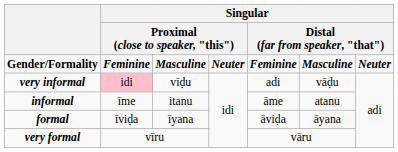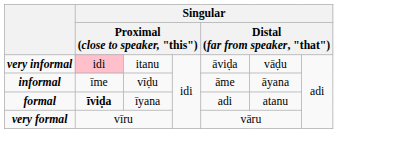 <table class="wikitable" style="text-align:center">
 <tr>
 <th rowspan="2"></th>
 <th colspan="6">Singular</th>
 </tr>
 <tr>
 <th colspan="3">Proximal<br>(<em>close to speaker,</em> "this")</th>
 <th colspan="3">Distal<br>(<em>far from speaker</em>, "that")</th>
 </tr>
 <tr>
-<td><strong>Gender/Formality</strong></td>
-<td><strong><em>Feminine</em></strong></td>
-<td><strong><em>Masculine</em></strong></td>
-<td><strong><em>Neuter</em></strong></td>
-<td><strong><em>Feminine</em></strong></td>
-<td><strong><em>Masculine</em></strong></td>
-<td><strong><em>Neuter</em></strong></td>
-</tr>
-<tr>
 <td><strong><em>very informal</em></strong></td>
 <td style="background: pink;">idi</td>
-<td>vīḍu</td>
+<td>itanu</td>
 <td rowspan="4">idi</td>
-<td>adi</td>
+<td>āviḍa</td>
 <td>vāḍu</td>
 <td rowspan="4">adi</td>
 </tr>
 <tr>
 <td><strong><em>informal</em></strong></td>
 <td>īme</td>
-<td>itanu</td>
+<td>vīḍu</td>
 <td>āme</td>
-<td>atanu</td>
+<td>āyana</td>
 </tr>
 <tr>
 <td><strong><em>formal</em></strong></td>
-<td>īviḍa</td>
+<td><strong>īviḍa</strong></td>
 <td>īyana</td>
-<td>āviḍa</td>
-<td>āyana</td>
+<td>adi</td>
+<td>atanu</td>
 </tr>
 <tr>
 <td><strong><em>very formal</em></strong></td>
 <td colspan="2">vīru</td>
 <td colspan="2">vāru</td>
 </tr>
 </table>
